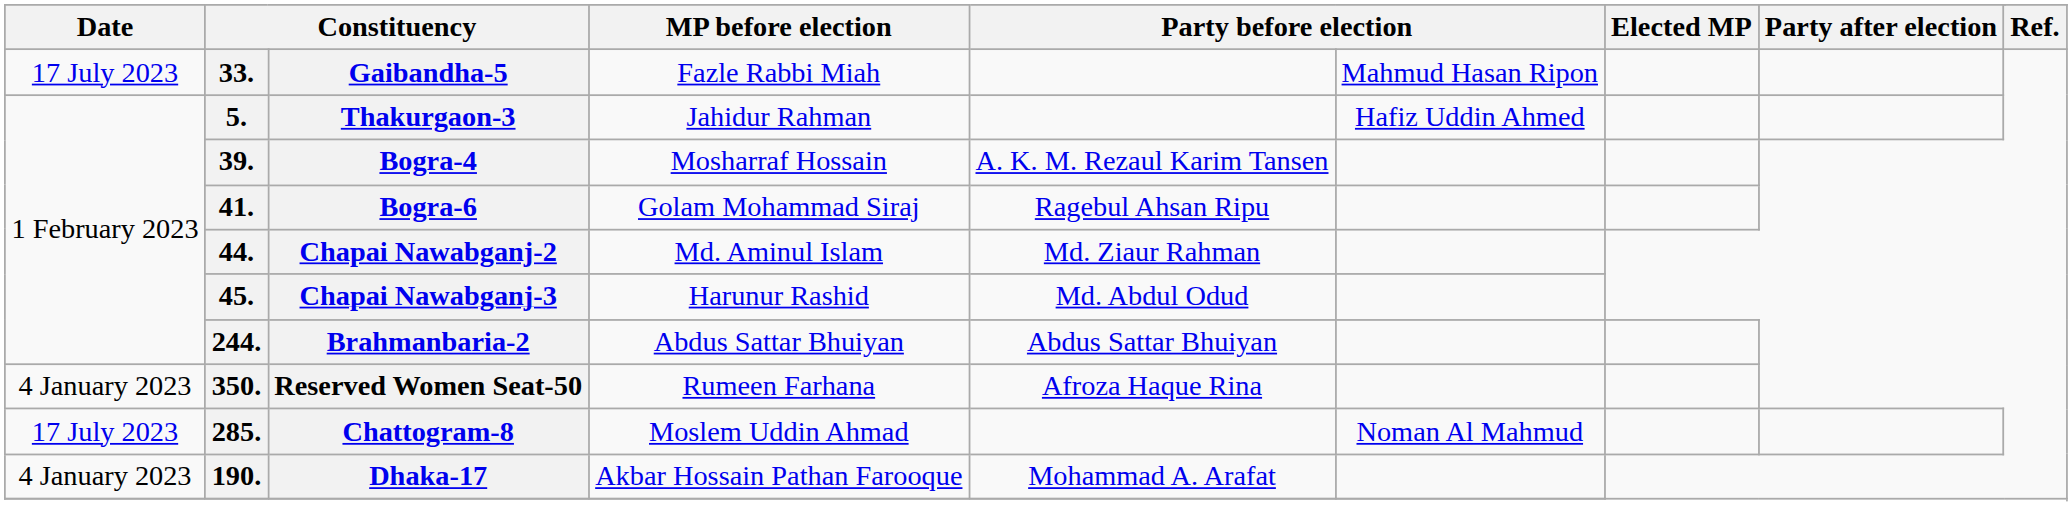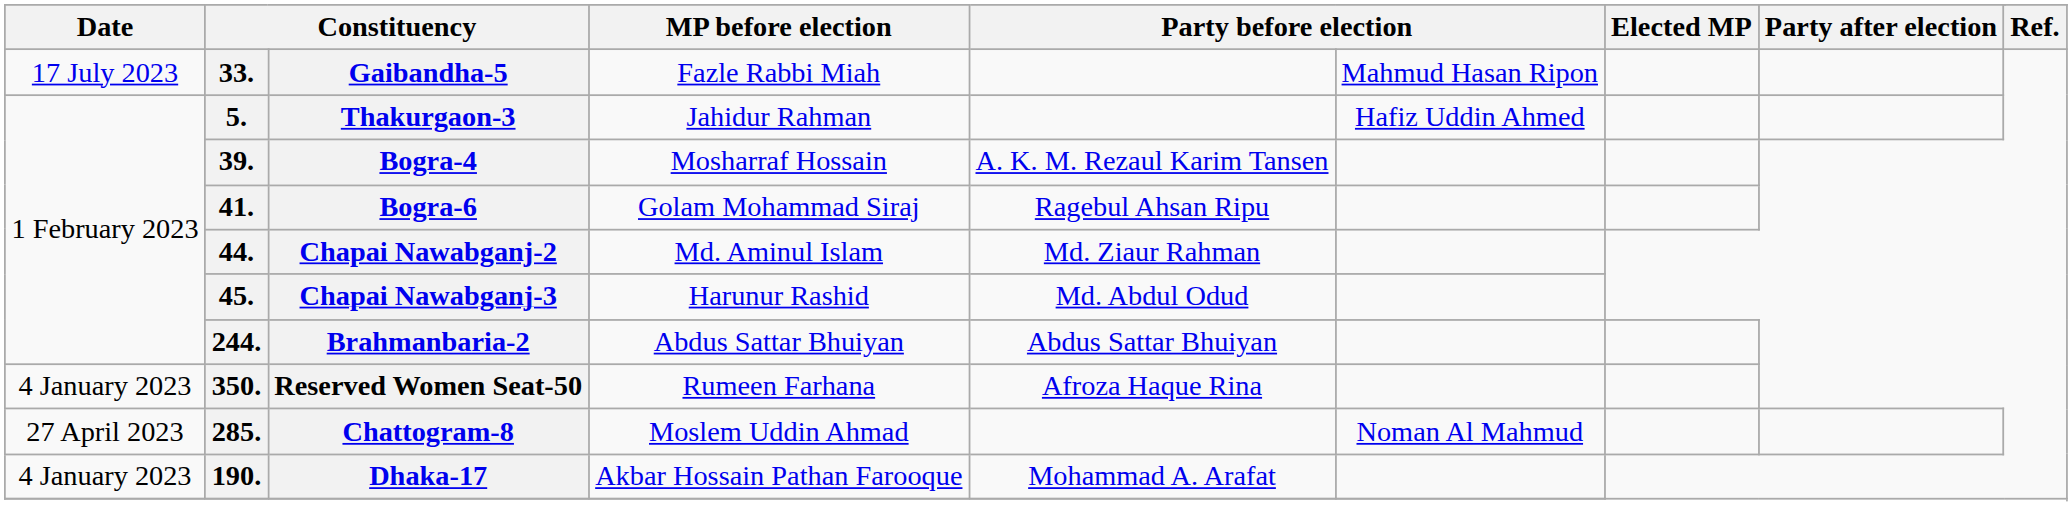 <table class="wikitable sortable" style="text-align:center;">
 <tr>
 <th>Date</th>
 <th colspan="2">Constituency</th>
 <th>MP before election</th>
 <th colspan="2">Party before election</th>
 <th>Elected MP</th>
 <th colspan="2">Party after election</th>
 <th>Ref.</th>
 </tr>
 <tr>
 <td><a href='#'>17 July 2023</a></td>
 <th>33.</th>
 <th><a href='#'>Gaibandha-5</a></th>
 <td><a href='#'>Fazle Rabbi Miah</a></td>
 <td></td>
 <td><a href='#'>Mahmud Hasan Ripon</a></td>
 <td></td>
 <td></td>
 </tr>
 <tr>
 <td rowspan="6">1 February 2023</td>
 <th>5.</th>
 <th><a href='#'>Thakurgaon-3</a></th>
 <td><a href='#'>Jahidur Rahman</a></td>
 <td></td>
 <td><a href='#'>Hafiz Uddin Ahmed</a></td>
 <td></td>
 <td></td>
 </tr>
 <tr>
 <th>39.</th>
 <th><a href='#'>Bogra-4</a></th>
 <td><a href='#'>Mosharraf Hossain</a></td>
 <td><a href='#'>A. K. M. Rezaul Karim Tansen</a></td>
 <td></td>
 <td></td>
 </tr>
 <tr>
 <th>41.</th>
 <th><a href='#'>Bogra-6</a></th>
 <td><a href='#'>Golam Mohammad Siraj</a></td>
 <td><a href='#'>Ragebul Ahsan Ripu</a></td>
 <td></td>
 <td></td>
 </tr>
 <tr>
 <th>44.</th>
 <th><a href='#'>Chapai Nawabganj-2</a></th>
 <td><a href='#'>Md. Aminul Islam</a></td>
 <td><a href='#'>Md. Ziaur Rahman</a></td>
 <td></td>
 </tr>
 <tr>
 <th>45.</th>
 <th><a href='#'>Chapai Nawabganj-3</a></th>
 <td><a href='#'>Harunur Rashid</a></td>
 <td><a href='#'>Md. Abdul Odud</a></td>
 <td></td>
 </tr>
 <tr>
 <th>244.</th>
 <th><a href='#'>Brahmanbaria-2</a></th>
 <td><a href='#'>Abdus Sattar Bhuiyan</a></td>
 <td><a href='#'>Abdus Sattar Bhuiyan</a></td>
 <td></td>
 <td></td>
 </tr>
 <tr>
 <td>4 January 2023</td>
 <th>350.</th>
 <th>Reserved Women Seat-50</th>
 <td><a href='#'>Rumeen Farhana</a></td>
 <td><a href='#'>Afroza Haque Rina</a></td>
 <td></td>
 <td></td>
 </tr>
 <tr>
-<td><a href='#'>17 July 2023</a></td>
+<td>27 April 2023</td>
 <th>285.</th>
 <th><a href='#'>Chattogram-8</a></th>
 <td><a href='#'>Moslem Uddin Ahmad</a></td>
 <td></td>
 <td><a href='#'>Noman Al Mahmud</a></td>
 <td></td>
 <td></td>
 </tr>
 <tr>
 <td>4 January 2023</td>
 <th>190.</th>
 <th><a href='#'>Dhaka-17</a></th>
 <td><a href='#'>Akbar Hossain Pathan Farooque</a></td>
 <td><a href='#'>Mohammad A. Arafat</a></td>
 <td></td>
 </tr>
 <tr>
 </tr>
 </table>
